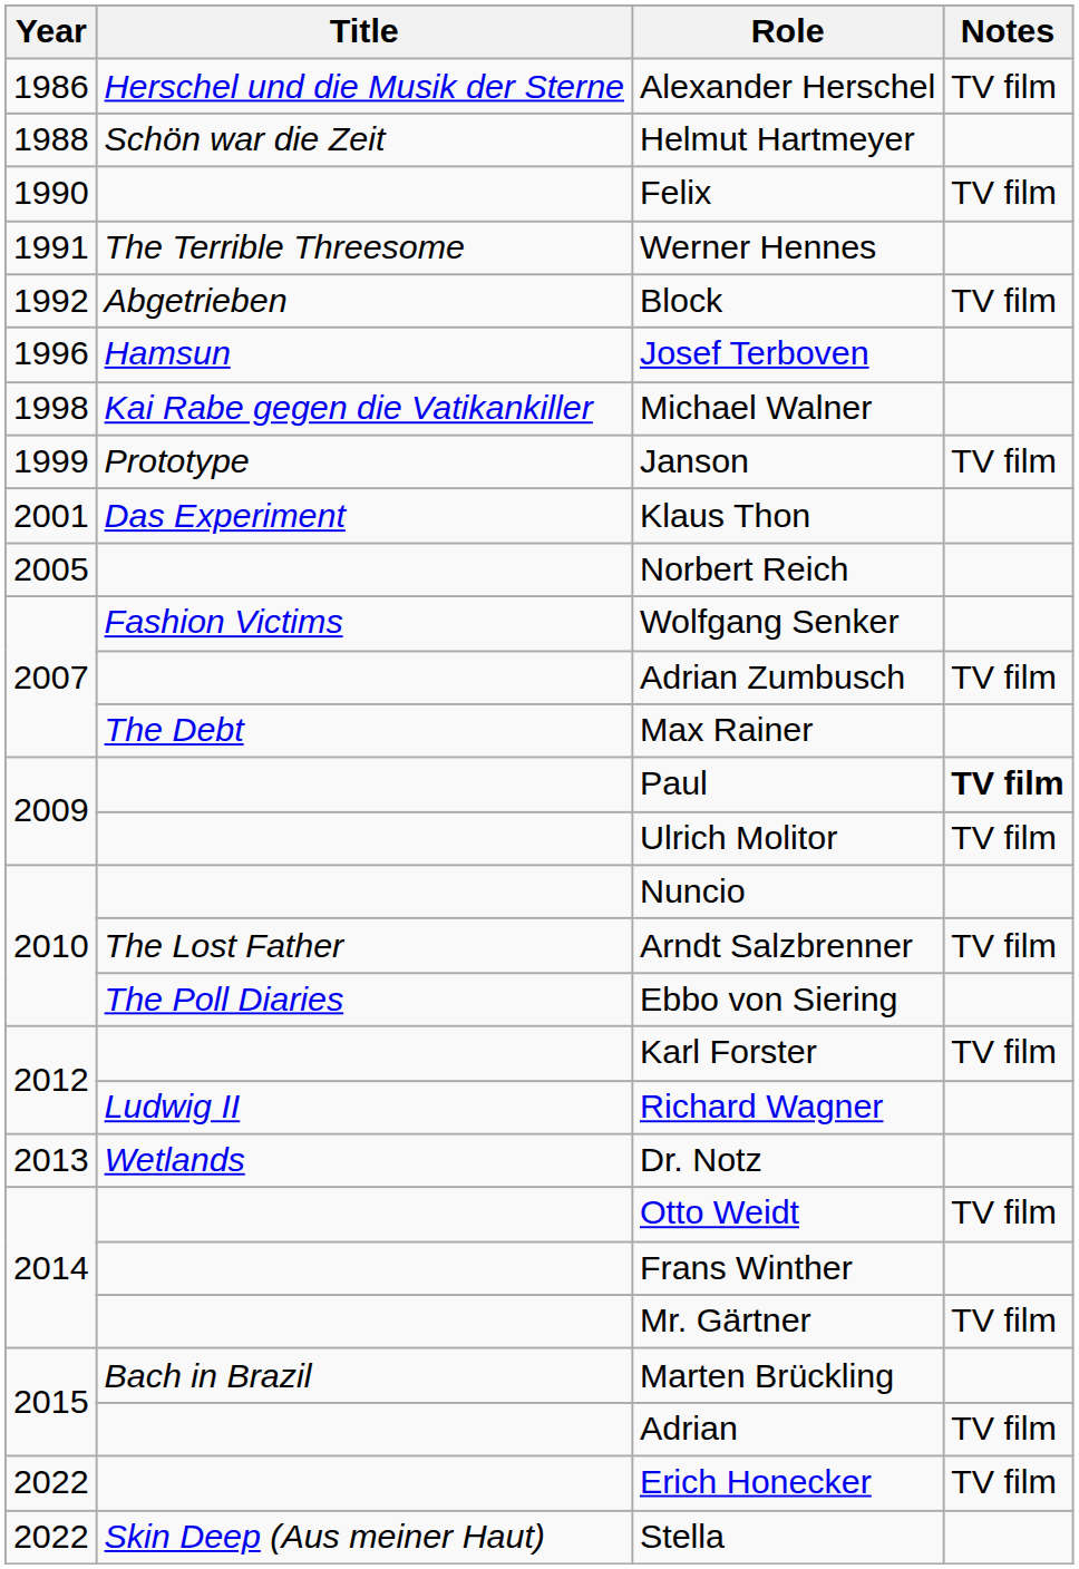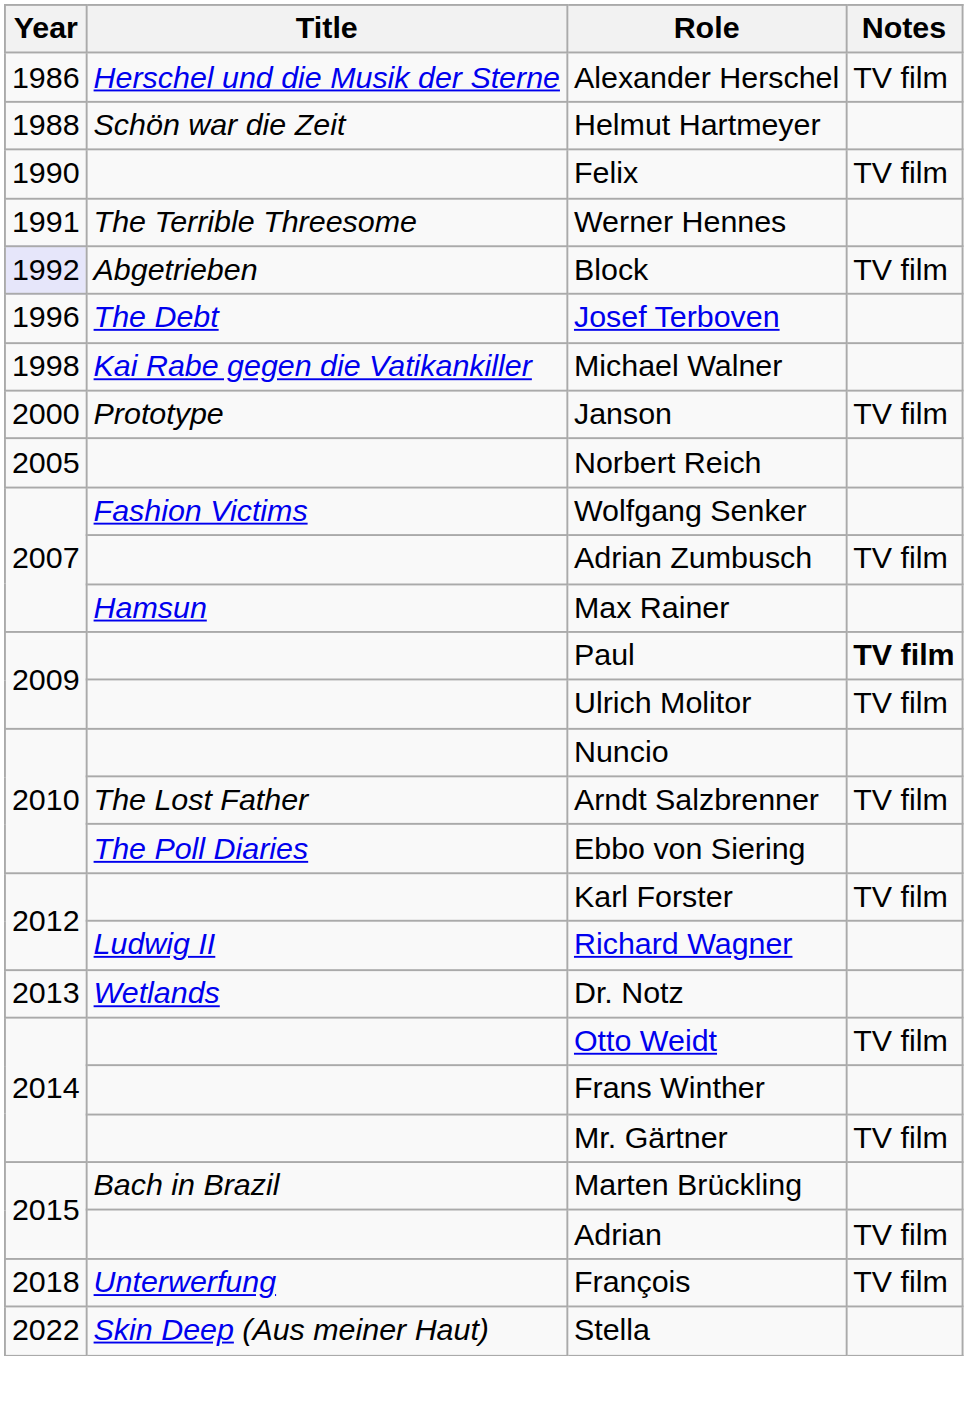 <table class="wikitable sortable">
 <tr>
 <th>Year</th>
 <th>Title</th>
 <th>Role</th>
 <th class="unsortable">Notes</th>
 </tr>
 <tr>
 <td>1986</td>
 <td><em><a href='#'>Herschel und die Musik der Sterne</a></em></td>
 <td>Alexander Herschel</td>
 <td>TV film</td>
 </tr>
 <tr>
 <td>1988</td>
 <td><em>Schön war die Zeit</em></td>
 <td>Helmut Hartmeyer</td>
 <td></td>
 </tr>
 <tr>
 <td>1990</td>
 <td><em></em></td>
 <td>Felix</td>
 <td>TV film</td>
 </tr>
 <tr>
 <td>1991</td>
 <td><em>The Terrible Threesome</em></td>
 <td>Werner Hennes</td>
 <td></td>
 </tr>
 <tr>
-<td>1992</td>
+<td style="background: lavender;">1992</td>
 <td><em>Abgetrieben</em></td>
 <td>Block</td>
 <td>TV film</td>
 </tr>
 <tr>
 <td>1996</td>
-<td><em><a href='#'>Hamsun</a></em></td>
+<td><em><a href='#'>The Debt</a></em></td>
 <td><a href='#'>Josef Terboven</a></td>
 <td></td>
 </tr>
 <tr>
 <td>1998</td>
 <td><em><a href='#'>Kai Rabe gegen die Vatikankiller</a></em></td>
 <td>Michael Walner</td>
 <td></td>
 </tr>
 <tr>
-<td>1999</td>
+<td>2000</td>
 <td><em>Prototype</em></td>
 <td>Janson</td>
 <td>TV film</td>
-</tr>
-<tr>
-<td>2001</td>
-<td><em><a href='#'>Das Experiment</a></em></td>
-<td>Klaus Thon</td>
-<td></td>
 </tr>
 <tr>
 <td>2005</td>
 <td><em></em></td>
 <td>Norbert Reich</td>
 <td></td>
 </tr>
 <tr>
 <td rowspan=3>2007</td>
 <td><em><a href='#'>Fashion Victims</a></em></td>
 <td>Wolfgang Senker</td>
 <td></td>
 </tr>
 <tr>
 <td><em></em></td>
 <td>Adrian Zumbusch</td>
 <td>TV film</td>
 </tr>
 <tr>
-<td><em><a href='#'>The Debt</a></em></td>
+<td><em><a href='#'>Hamsun</a></em></td>
 <td>Max Rainer</td>
 <td></td>
 </tr>
 <tr>
 <td rowspan=2>2009</td>
 <td><em></em></td>
 <td>Paul</td>
 <td><strong>TV film</strong></td>
 </tr>
 <tr>
 <td><em></em></td>
 <td>Ulrich Molitor</td>
 <td>TV film</td>
 </tr>
 <tr>
 <td rowspan=3>2010</td>
 <td><em></em></td>
 <td>Nuncio</td>
 <td></td>
 </tr>
 <tr>
 <td><em>The Lost Father</em></td>
 <td>Arndt Salzbrenner</td>
 <td>TV film</td>
 </tr>
 <tr>
 <td><em><a href='#'>The Poll Diaries</a></em></td>
 <td>Ebbo von Siering</td>
 <td></td>
 </tr>
 <tr>
 <td rowspan=2>2012</td>
 <td><em></em></td>
 <td>Karl Forster</td>
 <td>TV film</td>
 </tr>
 <tr>
 <td><em><a href='#'>Ludwig II</a></em></td>
 <td><a href='#'>Richard Wagner</a></td>
 <td></td>
 </tr>
 <tr>
 <td>2013</td>
 <td><em><a href='#'>Wetlands</a></em></td>
 <td>Dr. Notz</td>
 <td></td>
 </tr>
 <tr>
 <td rowspan=3>2014</td>
 <td><em></em></td>
 <td><a href='#'>Otto Weidt</a></td>
 <td>TV film</td>
 </tr>
 <tr>
 <td><em></em></td>
 <td>Frans Winther</td>
 <td></td>
 </tr>
 <tr>
 <td><em></em></td>
 <td>Mr. Gärtner</td>
 <td>TV film</td>
 </tr>
 <tr>
 <td rowspan=2>2015</td>
 <td><em>Bach in Brazil</em></td>
 <td>Marten Brückling</td>
 <td></td>
 </tr>
 <tr>
 <td><em></em></td>
 <td>Adrian</td>
 <td>TV film</td>
 </tr>
 <tr>
-<td>2022</td>
-<td><em></em></td>
-<td><a href='#'>Erich Honecker</a></td>
+<td>2018</td>
+<td><em><a href='#'>Unterwerfung</a></em></td>
+<td>François</td>
 <td>TV film</td>
 </tr>
 <tr>
 <td>2022</td>
 <td><em><a href='#'>Skin Deep</a> (Aus meiner Haut)</em></td>
 <td>Stella</td>
 <td></td>
 </tr>
 </table>
